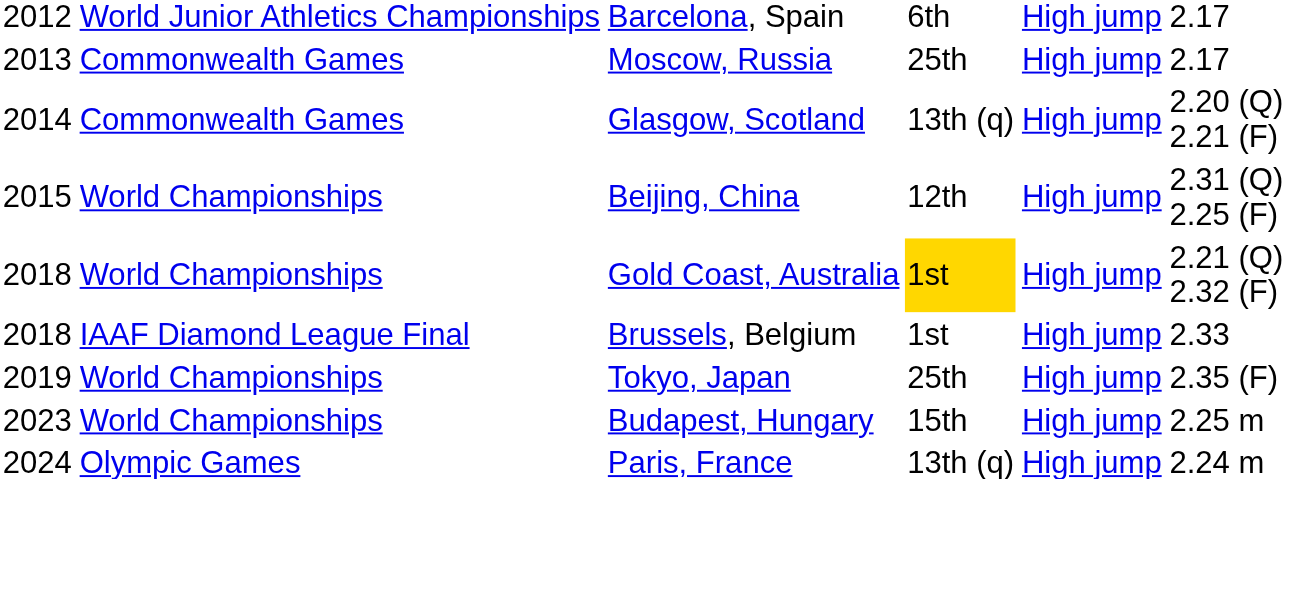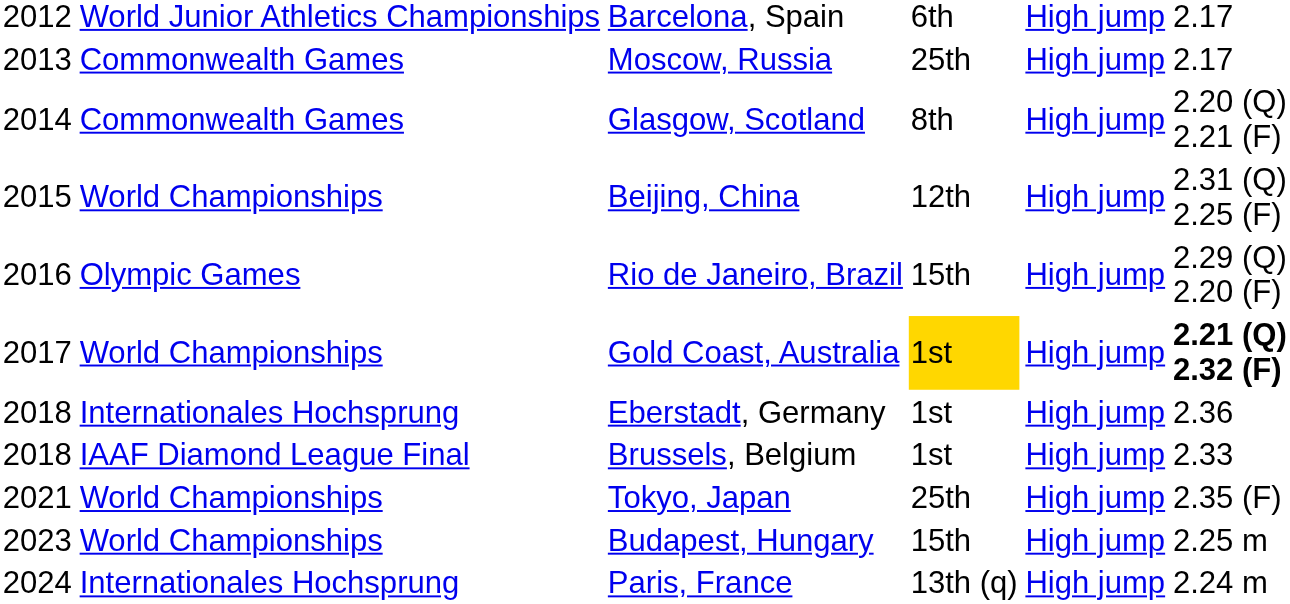 <table>
 <tr>
 <td>2012</td>
 <td><a href='#'>World Junior Athletics Championships</a></td>
 <td><a href='#'>Barcelona</a>, Spain</td>
 <td>6th</td>
 <td><a href='#'>High jump</a></td>
 <td>2.17</td>
 </tr>
 <tr>
 <td>2013</td>
 <td><a href='#'>Commonwealth Games</a></td>
 <td><a href='#'>Moscow, Russia</a></td>
 <td>25th</td>
 <td><a href='#'>High jump</a></td>
 <td>2.17</td>
 </tr>
 <tr>
 <td>2014</td>
 <td><a href='#'>Commonwealth Games</a></td>
 <td><a href='#'>Glasgow, Scotland</a></td>
-<td>13th (q)</td>
+<td>8th</td>
 <td><a href='#'>High jump</a></td>
 <td>2.20 (Q)<br>2.21 (F)</td>
 </tr>
 <tr>
 <td>2015</td>
 <td><a href='#'>World Championships</a></td>
 <td><a href='#'>Beijing, China</a></td>
 <td>12th</td>
 <td><a href='#'>High jump</a></td>
 <td>2.31 (Q)<br>2.25 (F)</td>
 </tr>
 <tr>
-<td>2018</td>
+<td>2016</td>
+<td><a href='#'>Olympic Games</a></td>
+<td><a href='#'>Rio de Janeiro, Brazil</a></td>
+<td>15th</td>
+<td><a href='#'>High jump</a></td>
+<td>2.29 (Q)<br>2.20 (F)</td>
+</tr>
+<tr>
+<td>2017</td>
 <td><a href='#'>World Championships</a></td>
 <td><a href='#'>Gold Coast, Australia</a></td>
 <td bgcolor="gold">1st</td>
 <td><a href='#'>High jump</a></td>
-<td>2.21 (Q)<br>2.32 (F)</td>
+<td><strong>2.21 (Q)<br>2.32 (F)</strong></td>
+</tr>
+<tr>
+<td>2018</td>
+<td><a href='#'>Internationales Hochsprung</a></td>
+<td><a href='#'>Eberstadt</a>, Germany</td>
+<td>1st</td>
+<td><a href='#'>High jump</a></td>
+<td>2.36</td>
 </tr>
 <tr>
 <td>2018</td>
 <td><a href='#'>IAAF Diamond League Final</a></td>
 <td><a href='#'>Brussels</a>, Belgium</td>
 <td>1st</td>
 <td><a href='#'>High jump</a></td>
 <td>2.33</td>
 </tr>
 <tr>
-<td>2019</td>
+<td>2021</td>
 <td><a href='#'>World Championships</a></td>
 <td><a href='#'>Tokyo, Japan</a></td>
 <td>25th</td>
 <td><a href='#'>High jump</a></td>
 <td>2.35 (F)</td>
 </tr>
 <tr>
 <td>2023</td>
 <td><a href='#'>World Championships</a></td>
 <td><a href='#'>Budapest, Hungary</a></td>
 <td>15th</td>
 <td><a href='#'>High jump</a></td>
 <td>2.25 m</td>
 </tr>
 <tr>
 <td>2024</td>
-<td><a href='#'>Olympic Games</a></td>
+<td><a href='#'>Internationales Hochsprung</a></td>
 <td><a href='#'>Paris, France</a></td>
 <td>13th (q)</td>
 <td><a href='#'>High jump</a></td>
 <td>2.24 m</td>
 </tr>
 </table>
